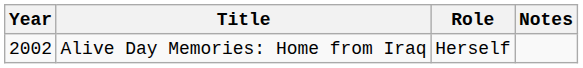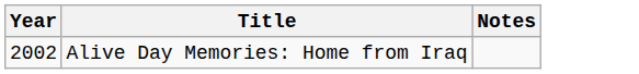 <table class="wikitable">
 <tr>
 <th>Year</th>
 <th>Title</th>
-<th>Role</th>
 <th>Notes</th>
 </tr>
 <tr>
 <td>2002</td>
 <td>Alive Day Memories: Home from Iraq</td>
-<td>Herself</td>
 <td></td>
 </tr>
 </table>
